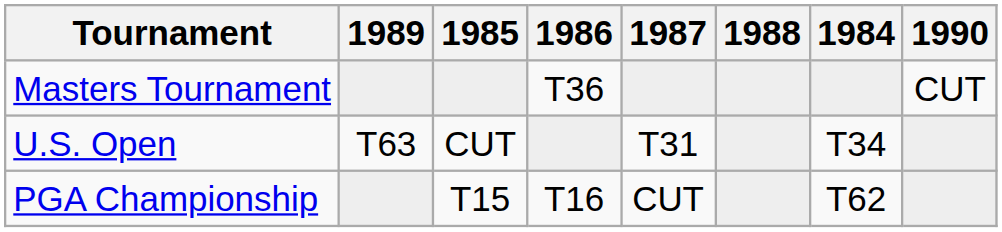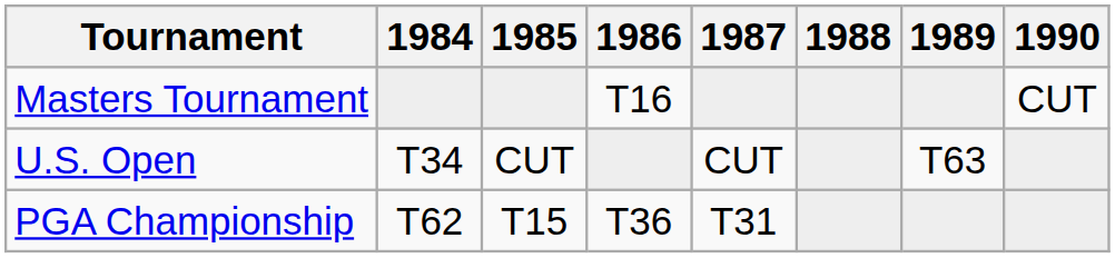 <table class="wikitable" style="font-size:95%;text-align:center;">
 <tr>
 <th>Tournament</th>
-<th>1989</th>
+<th>1984</th>
 <th>1985</th>
 <th>1986</th>
 <th>1987</th>
 <th>1988</th>
-<th>1984</th>
+<th>1989</th>
 <th>1990</th>
 </tr>
 <tr>
 <td align=left><a href='#'>Masters Tournament</a></td>
 <td style="background:#eeeeee;"></td>
 <td style="background:#eeeeee;"></td>
-<td>T36</td>
+<td>T16</td>
 <td style="background:#eeeeee;"></td>
 <td style="background:#eeeeee;"></td>
 <td style="background:#eeeeee;"></td>
 <td>CUT</td>
 </tr>
 <tr>
 <td align=left><a href='#'>U.S. Open</a></td>
-<td>T63</td>
+<td>T34</td>
 <td>CUT</td>
 <td style="background:#eeeeee;"></td>
-<td>T31</td>
+<td>CUT</td>
 <td style="background:#eeeeee;"></td>
-<td>T34</td>
+<td>T63</td>
 <td style="background:#eeeeee;"></td>
 </tr>
 <tr>
 <td align=left><a href='#'>PGA Championship</a></td>
+<td>T62</td>
+<td>T15</td>
+<td>T36</td>
+<td>T31</td>
 <td style="background:#eeeeee;"></td>
-<td>T15</td>
-<td>T16</td>
-<td>CUT</td>
 <td style="background:#eeeeee;"></td>
-<td>T62</td>
 <td style="background:#eeeeee;"></td>
 </tr>
 </table>
